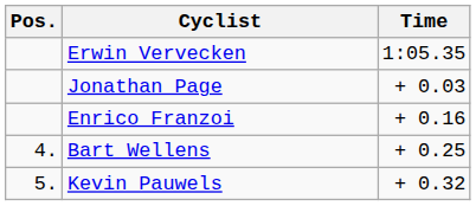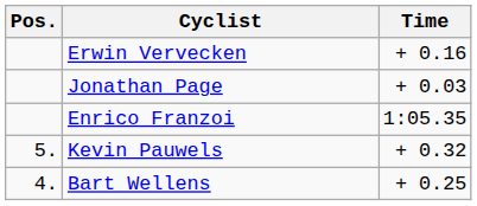 <table class="wikitable">
 <tr>
 <th width=20>Pos.</th>
 <th width=200>Cyclist</th>
 <th width=50>Time</th>
 </tr>
 <tr>
 <td align=right></td>
 <td> <a href='#'>Erwin Vervecken</a></td>
-<td align=right>1:05.35</td>
+<td align=right>+ 0.16</td>
 </tr>
 <tr>
 <td align=right></td>
 <td> <a href='#'>Jonathan Page</a></td>
 <td align=right>+ 0.03</td>
 </tr>
 <tr>
 <td align=right></td>
 <td> <a href='#'>Enrico Franzoi</a></td>
-<td align=right>+ 0.16</td>
+<td align=right>1:05.35</td>
+</tr>
+<tr>
+<td align=right>5.</td>
+<td> <a href='#'>Kevin Pauwels</a></td>
+<td align=right>+ 0.32</td>
 </tr>
 <tr>
 <td align=right>4.</td>
 <td> <a href='#'>Bart Wellens</a></td>
 <td align=right>+ 0.25</td>
 </tr>
-<tr>
-<td align=right>5.</td>
-<td> <a href='#'>Kevin Pauwels</a></td>
-<td align=right>+ 0.32</td>
-</tr>
 </table>
